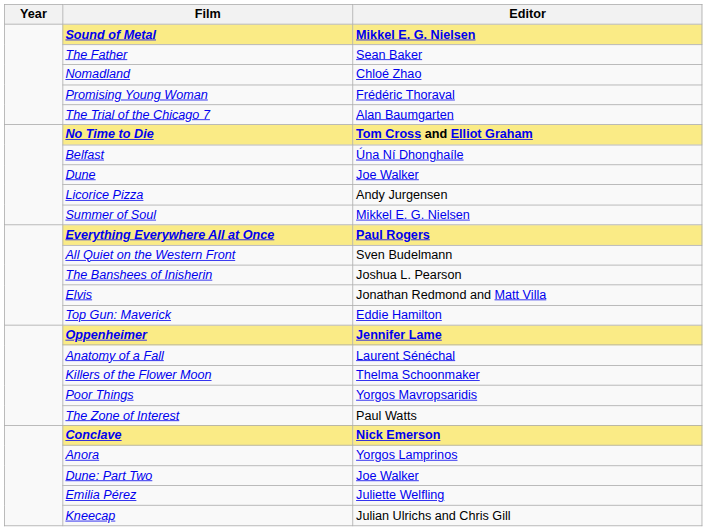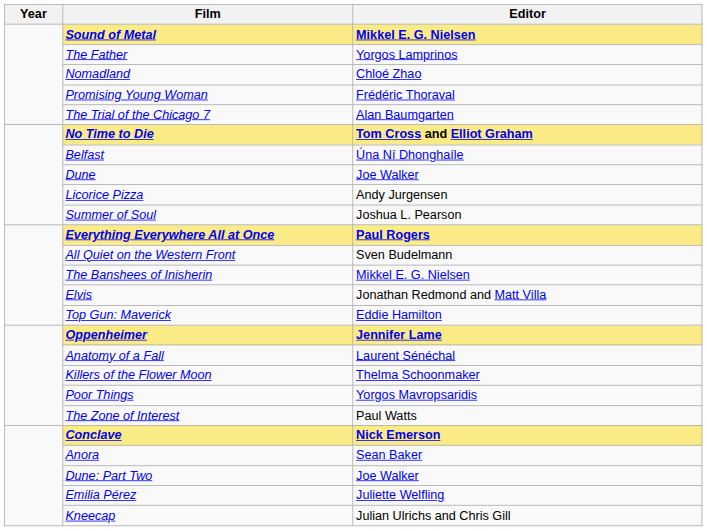 <table class="wikitable" style="width:100%;" cellpadding="5">
 <tr>
 <th style="width:5%;">Year</th>
 <th style="width:25%;">Film</th>
 <th style="width:30%;">Editor</th>
 </tr>
 <tr>
 <td rowspan="5"></td>
 <td style="background:#FAEB86"><strong><em><a href='#'>Sound of Metal</a></em></strong></td>
 <td style="background:#FAEB86"><strong><a href='#'>Mikkel E. G. Nielsen</a></strong></td>
 </tr>
 <tr>
 <td><em><a href='#'>The Father</a></em></td>
-<td><a href='#'>Sean Baker</a></td>
+<td><a href='#'>Yorgos Lamprinos</a></td>
 </tr>
 <tr>
 <td><em><a href='#'>Nomadland</a></em></td>
 <td><a href='#'>Chloé Zhao</a></td>
 </tr>
 <tr>
 <td><em><a href='#'>Promising Young Woman</a></em></td>
 <td><a href='#'>Frédéric Thoraval</a></td>
 </tr>
 <tr>
 <td><em><a href='#'>The Trial of the Chicago 7</a></em></td>
 <td><a href='#'>Alan Baumgarten</a></td>
 </tr>
 <tr>
 <td rowspan="5"></td>
 <td style="background:#FAEB86"><strong><em><a href='#'>No Time to Die</a></em></strong></td>
 <td style="background:#FAEB86"><strong><a href='#'>Tom Cross</a> and <a href='#'>Elliot Graham</a></strong></td>
 </tr>
 <tr>
 <td><em><a href='#'>Belfast</a></em></td>
 <td><a href='#'>Úna Ní Dhonghaíle</a></td>
 </tr>
 <tr>
 <td><em><a href='#'>Dune</a></em></td>
 <td><a href='#'>Joe Walker</a></td>
 </tr>
 <tr>
 <td><em><a href='#'>Licorice Pizza</a></em></td>
 <td>Andy Jurgensen</td>
 </tr>
 <tr>
 <td><em><a href='#'>Summer of Soul</a></em></td>
-<td><a href='#'>Mikkel E. G. Nielsen</a></td>
+<td>Joshua L. Pearson</td>
 </tr>
 <tr>
 <td rowspan="5"></td>
 <td style="background:#FAEB86"><strong><em><a href='#'>Everything Everywhere All at Once</a></em></strong></td>
 <td style="background:#FAEB86"><strong><a href='#'>Paul Rogers</a></strong></td>
 </tr>
 <tr>
 <td><em><a href='#'>All Quiet on the Western Front</a></em></td>
 <td>Sven Budelmann</td>
 </tr>
 <tr>
 <td><em><a href='#'>The Banshees of Inisherin</a></em></td>
-<td>Joshua L. Pearson</td>
+<td><a href='#'>Mikkel E. G. Nielsen</a></td>
 </tr>
 <tr>
 <td><em><a href='#'>Elvis</a></em></td>
 <td>Jonathan Redmond and <a href='#'>Matt Villa</a></td>
 </tr>
 <tr>
 <td><em><a href='#'>Top Gun: Maverick</a></em></td>
 <td><a href='#'>Eddie Hamilton</a></td>
 </tr>
 <tr>
 <td rowspan="5"></td>
 <td style="background:#FAEB86"><strong><em><a href='#'>Oppenheimer</a></em></strong></td>
 <td style="background:#FAEB86"><strong><a href='#'>Jennifer Lame</a></strong></td>
 </tr>
 <tr>
 <td><em><a href='#'>Anatomy of a Fall</a></em></td>
 <td><a href='#'>Laurent Sénéchal</a></td>
 </tr>
 <tr>
 <td><em><a href='#'>Killers of the Flower Moon</a></em></td>
 <td><a href='#'>Thelma Schoonmaker</a></td>
 </tr>
 <tr>
 <td><em><a href='#'>Poor Things</a></em></td>
 <td><a href='#'>Yorgos Mavropsaridis</a></td>
 </tr>
 <tr>
 <td><em><a href='#'>The Zone of Interest</a></em></td>
 <td>Paul Watts</td>
 </tr>
 <tr>
 <td rowspan="5"></td>
 <td style="background:#FAEB86"><strong><em><a href='#'>Conclave</a></em></strong></td>
 <td style="background:#FAEB86"><strong><a href='#'>Nick Emerson</a></strong></td>
 </tr>
 <tr>
 <td><em><a href='#'>Anora</a></em></td>
-<td><a href='#'>Yorgos Lamprinos</a></td>
+<td><a href='#'>Sean Baker</a></td>
 </tr>
 <tr>
 <td><em><a href='#'>Dune: Part Two</a></em></td>
 <td><a href='#'>Joe Walker</a></td>
 </tr>
 <tr>
 <td><em><a href='#'>Emilia Pérez</a></em></td>
 <td><a href='#'>Juliette Welfling</a></td>
 </tr>
 <tr>
 <td><em><a href='#'>Kneecap</a></em></td>
 <td>Julian Ulrichs and Chris Gill</td>
 </tr>
 </table>
